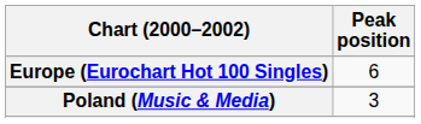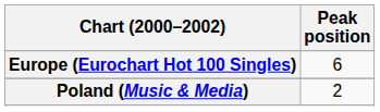 <table class="wikitable sortable plainrowheaders" style="text-align:center">
 <tr>
 <th scope="col">Chart (2000–2002)</th>
 <th scope="col">Peak<br>position</th>
 </tr>
 <tr>
 </tr>
 <tr>
 </tr>
 <tr>
 </tr>
 <tr>
 </tr>
 <tr>
 <th scope="row">Europe (<a href='#'>Eurochart Hot 100 Singles</a>)</th>
 <td>6</td>
 </tr>
 <tr>
 </tr>
 <tr>
 </tr>
 <tr>
 </tr>
 <tr>
 </tr>
 <tr>
 </tr>
 <tr>
 </tr>
 <tr>
 </tr>
 <tr>
 <th scope="row">Poland (<em><a href='#'>Music & Media</a></em>)</th>
-<td>3</td>
+<td>2</td>
 </tr>
 <tr>
 </tr>
 <tr>
 </tr>
 <tr>
 </tr>
 <tr>
 </tr>
 <tr>
 </tr>
 </table>
